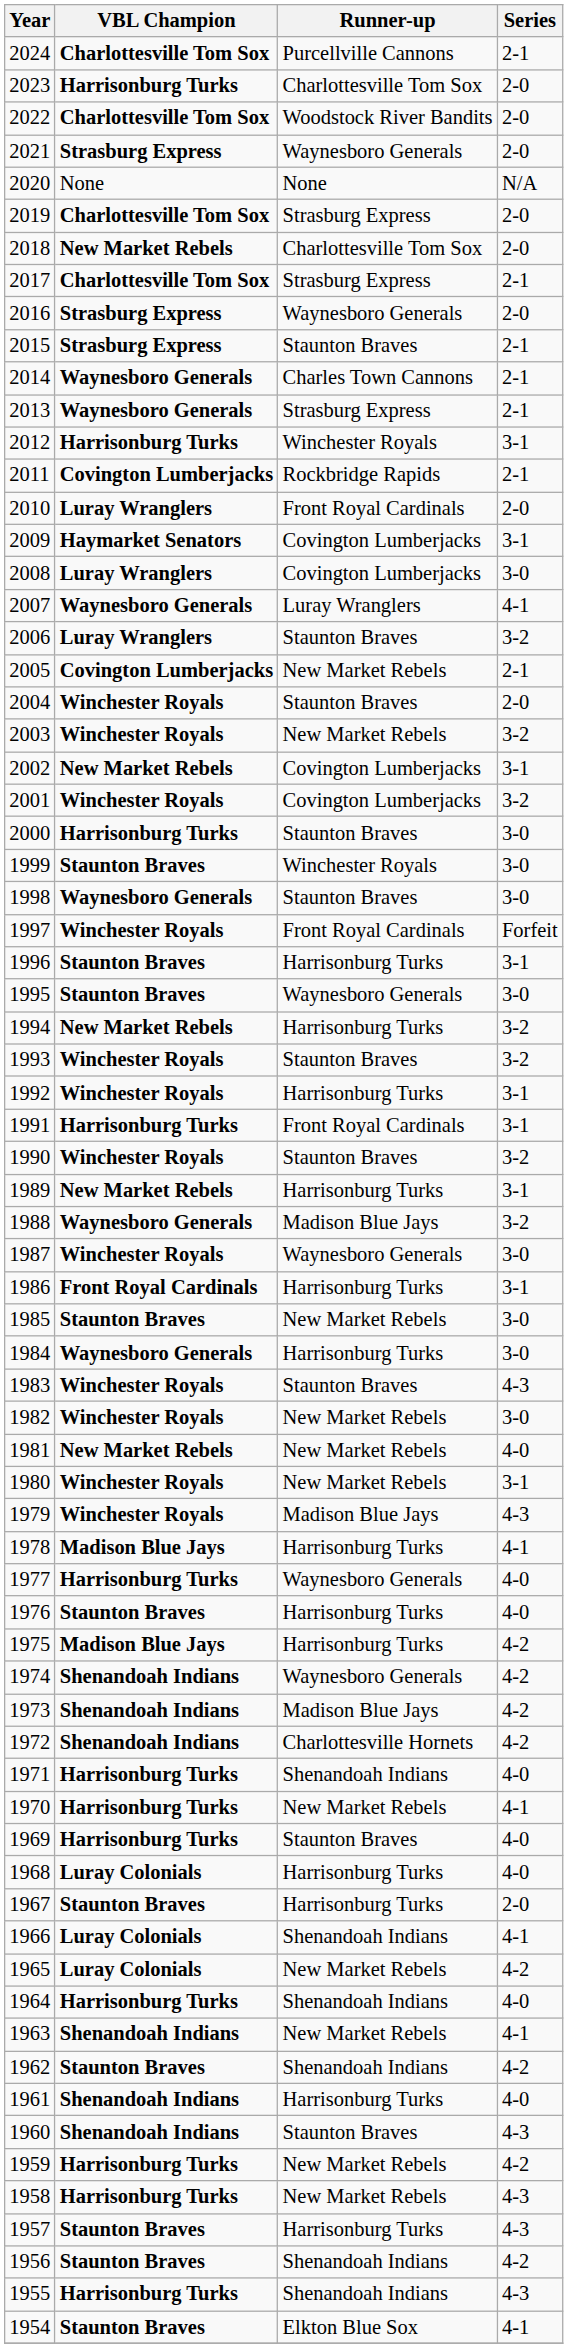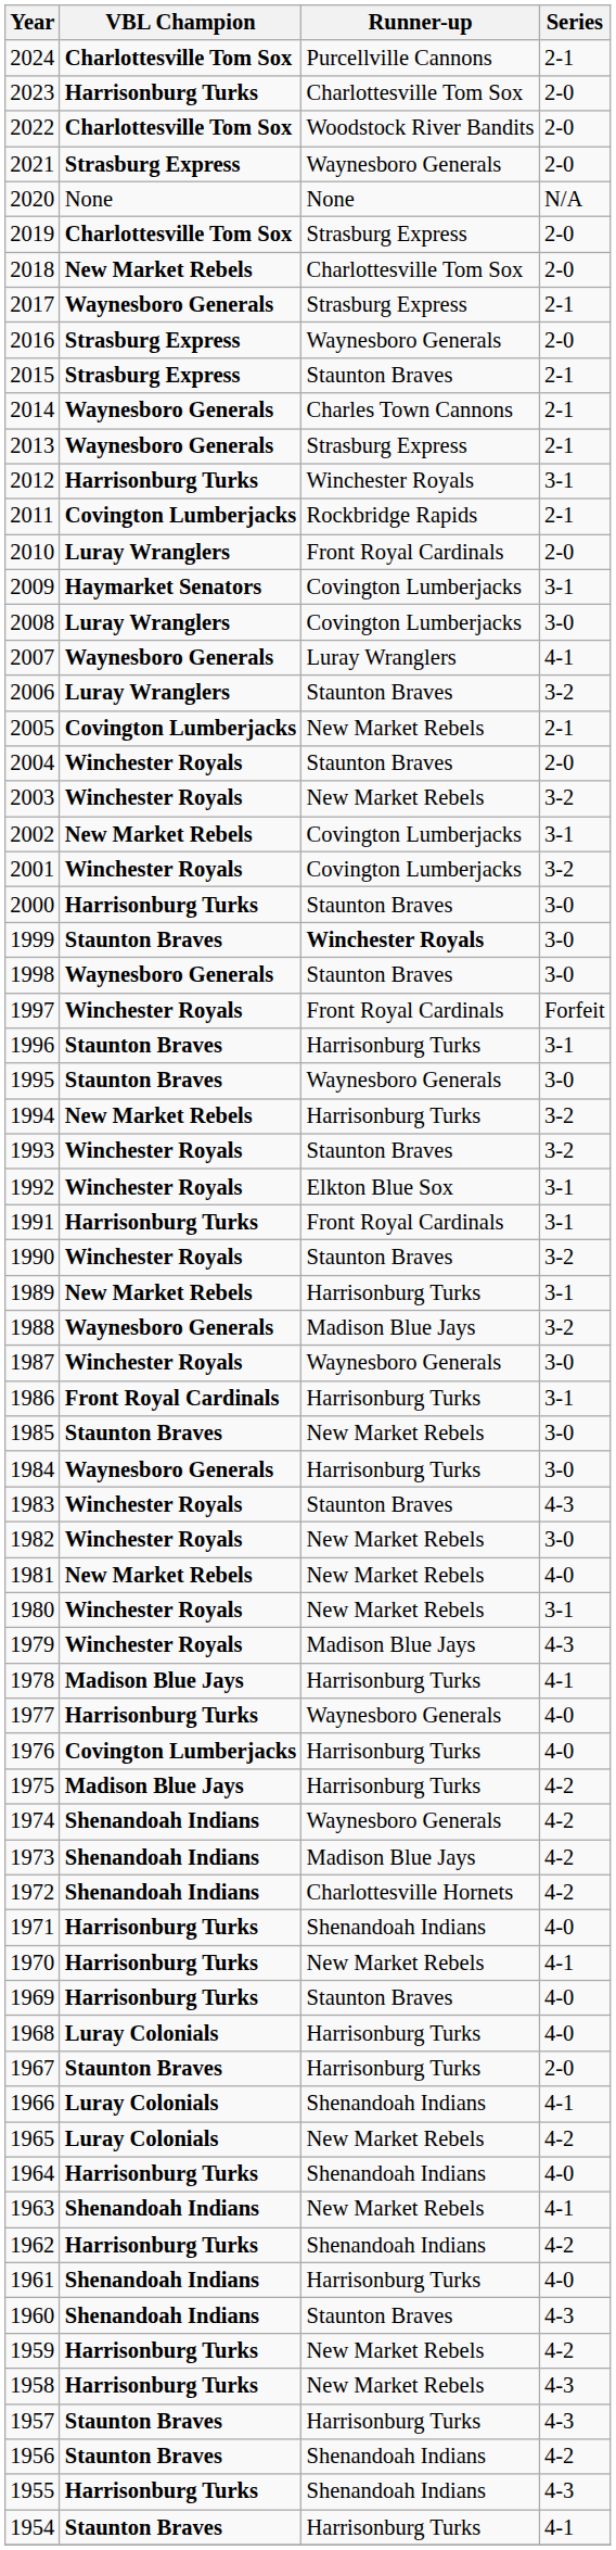 <table class="wikitable">
 <tr>
 <th>Year</th>
 <th>VBL Champion</th>
 <th>Runner-up</th>
 <th>Series</th>
 </tr>
 <tr>
 <td>2024</td>
 <td><strong>Charlottesville Tom Sox</strong></td>
 <td>Purcellville Cannons</td>
 <td>2-1</td>
 </tr>
 <tr>
 <td>2023</td>
 <td><strong>Harrisonburg Turks</strong></td>
 <td>Charlottesville Tom Sox</td>
 <td>2-0</td>
 </tr>
 <tr>
 <td>2022</td>
 <td><strong>Charlottesville Tom Sox</strong></td>
 <td>Woodstock River Bandits</td>
 <td>2-0</td>
 </tr>
 <tr>
 <td>2021</td>
 <td><strong>Strasburg Express</strong></td>
 <td>Waynesboro Generals</td>
 <td>2-0</td>
 </tr>
 <tr>
 <td>2020</td>
 <td>None</td>
 <td>None</td>
 <td>N/A</td>
 </tr>
 <tr>
 <td>2019</td>
 <td><strong>Charlottesville Tom Sox</strong></td>
 <td>Strasburg Express</td>
 <td>2-0</td>
 </tr>
 <tr>
 <td>2018</td>
 <td><strong>New Market Rebels</strong></td>
 <td>Charlottesville Tom Sox</td>
 <td>2-0</td>
 </tr>
 <tr>
 <td>2017</td>
-<td><strong>Charlottesville Tom Sox</strong></td>
+<td><strong>Waynesboro Generals</strong></td>
 <td>Strasburg Express</td>
 <td>2-1</td>
 </tr>
 <tr>
 <td>2016</td>
 <td><strong>Strasburg Express</strong></td>
 <td>Waynesboro Generals</td>
 <td>2-0</td>
 </tr>
 <tr>
 <td>2015</td>
 <td><strong>Strasburg Express</strong></td>
 <td>Staunton Braves</td>
 <td>2-1</td>
 </tr>
 <tr>
 <td>2014</td>
 <td><strong>Waynesboro Generals</strong></td>
 <td>Charles Town Cannons</td>
 <td>2-1</td>
 </tr>
 <tr>
 <td>2013</td>
 <td><strong>Waynesboro Generals</strong></td>
 <td>Strasburg Express</td>
 <td>2-1</td>
 </tr>
 <tr>
 <td>2012</td>
 <td><strong>Harrisonburg Turks</strong></td>
 <td>Winchester Royals</td>
 <td>3-1</td>
 </tr>
 <tr>
 <td>2011</td>
 <td><strong>Covington Lumberjacks</strong></td>
 <td>Rockbridge Rapids</td>
 <td>2-1</td>
 </tr>
 <tr>
 <td>2010</td>
 <td><strong>Luray Wranglers</strong></td>
 <td>Front Royal Cardinals</td>
 <td>2-0</td>
 </tr>
 <tr>
 <td>2009</td>
 <td><strong>Haymarket Senators</strong></td>
 <td>Covington Lumberjacks</td>
 <td>3-1</td>
 </tr>
 <tr>
 <td>2008</td>
 <td><strong>Luray Wranglers</strong></td>
 <td>Covington Lumberjacks</td>
 <td>3-0</td>
 </tr>
 <tr>
 <td>2007</td>
 <td><strong>Waynesboro Generals</strong></td>
 <td>Luray Wranglers</td>
 <td>4-1</td>
 </tr>
 <tr>
 <td>2006</td>
 <td><strong>Luray Wranglers</strong></td>
 <td>Staunton Braves</td>
 <td>3-2</td>
 </tr>
 <tr>
 <td>2005</td>
 <td><strong>Covington Lumberjacks</strong></td>
 <td>New Market Rebels</td>
 <td>2-1</td>
 </tr>
 <tr>
 <td>2004</td>
 <td><strong>Winchester Royals</strong></td>
 <td>Staunton Braves</td>
 <td>2-0</td>
 </tr>
 <tr>
 <td>2003</td>
 <td><strong>Winchester Royals</strong></td>
 <td>New Market Rebels</td>
 <td>3-2</td>
 </tr>
 <tr>
 <td>2002</td>
 <td><strong>New Market Rebels</strong></td>
 <td>Covington Lumberjacks</td>
 <td>3-1</td>
 </tr>
 <tr>
 <td>2001</td>
 <td><strong>Winchester Royals</strong></td>
 <td>Covington Lumberjacks</td>
 <td>3-2</td>
 </tr>
 <tr>
 <td>2000</td>
 <td><strong>Harrisonburg Turks</strong></td>
 <td>Staunton Braves</td>
 <td>3-0</td>
 </tr>
 <tr>
 <td>1999</td>
 <td><strong>Staunton Braves</strong></td>
-<td>Winchester Royals</td>
+<td><strong>Winchester Royals</strong></td>
 <td>3-0</td>
 </tr>
 <tr>
 <td>1998</td>
 <td><strong>Waynesboro Generals</strong></td>
 <td>Staunton Braves</td>
 <td>3-0</td>
 </tr>
 <tr>
 <td>1997</td>
 <td><strong>Winchester Royals</strong></td>
 <td>Front Royal Cardinals</td>
 <td>Forfeit</td>
 </tr>
 <tr>
 <td>1996</td>
 <td><strong>Staunton Braves</strong></td>
 <td>Harrisonburg Turks</td>
 <td>3-1</td>
 </tr>
 <tr>
 <td>1995</td>
 <td><strong>Staunton Braves</strong></td>
 <td>Waynesboro Generals</td>
 <td>3-0</td>
 </tr>
 <tr>
 <td>1994</td>
 <td><strong>New Market Rebels</strong></td>
 <td>Harrisonburg Turks</td>
 <td>3-2</td>
 </tr>
 <tr>
 <td>1993</td>
 <td><strong>Winchester Royals</strong></td>
 <td>Staunton Braves</td>
 <td>3-2</td>
 </tr>
 <tr>
 <td>1992</td>
 <td><strong>Winchester Royals</strong></td>
-<td>Harrisonburg Turks</td>
+<td>Elkton Blue Sox</td>
 <td>3-1</td>
 </tr>
 <tr>
 <td>1991</td>
 <td><strong>Harrisonburg Turks</strong></td>
 <td>Front Royal Cardinals</td>
 <td>3-1</td>
 </tr>
 <tr>
 <td>1990</td>
 <td><strong>Winchester Royals</strong></td>
 <td>Staunton Braves</td>
 <td>3-2</td>
 </tr>
 <tr>
 <td>1989</td>
 <td><strong>New Market Rebels</strong></td>
 <td>Harrisonburg Turks</td>
 <td>3-1</td>
 </tr>
 <tr>
 <td>1988</td>
 <td><strong>Waynesboro Generals</strong></td>
 <td>Madison Blue Jays</td>
 <td>3-2</td>
 </tr>
 <tr>
 <td>1987</td>
 <td><strong>Winchester Royals</strong></td>
 <td>Waynesboro Generals</td>
 <td>3-0</td>
 </tr>
 <tr>
 <td>1986</td>
 <td><strong>Front Royal Cardinals</strong></td>
 <td>Harrisonburg Turks</td>
 <td>3-1</td>
 </tr>
 <tr>
 <td>1985</td>
 <td><strong>Staunton Braves</strong></td>
 <td>New Market Rebels</td>
 <td>3-0</td>
 </tr>
 <tr>
 <td>1984</td>
 <td><strong>Waynesboro Generals</strong></td>
 <td>Harrisonburg Turks</td>
 <td>3-0</td>
 </tr>
 <tr>
 <td>1983</td>
 <td><strong>Winchester Royals</strong></td>
 <td>Staunton Braves</td>
 <td>4-3</td>
 </tr>
 <tr>
 <td>1982</td>
 <td><strong>Winchester Royals</strong></td>
 <td>New Market Rebels</td>
 <td>3-0</td>
 </tr>
 <tr>
 <td>1981</td>
 <td><strong>New Market Rebels</strong></td>
 <td>New Market Rebels</td>
 <td>4-0</td>
 </tr>
 <tr>
 <td>1980</td>
 <td><strong>Winchester Royals</strong></td>
 <td>New Market Rebels</td>
 <td>3-1</td>
 </tr>
 <tr>
 <td>1979</td>
 <td><strong>Winchester Royals</strong></td>
 <td>Madison Blue Jays</td>
 <td>4-3</td>
 </tr>
 <tr>
 <td>1978</td>
 <td><strong>Madison Blue Jays</strong></td>
 <td>Harrisonburg Turks</td>
 <td>4-1</td>
 </tr>
 <tr>
 <td>1977</td>
 <td><strong>Harrisonburg Turks</strong></td>
 <td>Waynesboro Generals</td>
 <td>4-0</td>
 </tr>
 <tr>
 <td>1976</td>
-<td><strong>Staunton Braves</strong></td>
+<td><strong>Covington Lumberjacks</strong></td>
 <td>Harrisonburg Turks</td>
 <td>4-0</td>
 </tr>
 <tr>
 <td>1975</td>
 <td><strong>Madison Blue Jays</strong></td>
 <td>Harrisonburg Turks</td>
 <td>4-2</td>
 </tr>
 <tr>
 <td>1974</td>
 <td><strong>Shenandoah Indians</strong></td>
 <td>Waynesboro Generals</td>
 <td>4-2</td>
 </tr>
 <tr>
 <td>1973</td>
 <td><strong>Shenandoah Indians</strong></td>
 <td>Madison Blue Jays</td>
 <td>4-2</td>
 </tr>
 <tr>
 <td>1972</td>
 <td><strong> Shenandoah Indians</strong></td>
 <td>Charlottesville Hornets</td>
 <td>4-2</td>
 </tr>
 <tr>
 <td>1971</td>
 <td><strong>Harrisonburg Turks</strong></td>
 <td>Shenandoah Indians</td>
 <td>4-0</td>
 </tr>
 <tr>
 <td>1970</td>
 <td><strong>Harrisonburg Turks</strong></td>
 <td>New Market Rebels</td>
 <td>4-1</td>
 </tr>
 <tr>
 <td>1969</td>
 <td><strong>Harrisonburg Turks</strong></td>
 <td>Staunton Braves</td>
 <td>4-0</td>
 </tr>
 <tr>
 <td>1968</td>
 <td><strong>Luray Colonials</strong></td>
 <td>Harrisonburg Turks</td>
 <td>4-0</td>
 </tr>
 <tr>
 <td>1967</td>
 <td><strong>Staunton Braves</strong></td>
 <td>Harrisonburg Turks</td>
 <td>2-0</td>
 </tr>
 <tr>
 <td>1966</td>
 <td><strong>Luray Colonials</strong></td>
 <td>Shenandoah Indians</td>
 <td>4-1</td>
 </tr>
 <tr>
 <td>1965</td>
 <td><strong>Luray Colonials</strong></td>
 <td>New Market Rebels</td>
 <td>4-2</td>
 </tr>
 <tr>
 <td>1964</td>
 <td><strong>Harrisonburg Turks</strong></td>
 <td>Shenandoah Indians</td>
 <td>4-0</td>
 </tr>
 <tr>
 <td>1963</td>
 <td><strong>Shenandoah Indians</strong></td>
 <td>New Market Rebels</td>
 <td>4-1</td>
 </tr>
 <tr>
 <td>1962</td>
-<td><strong>Staunton Braves</strong></td>
+<td><strong>Harrisonburg Turks</strong></td>
 <td>Shenandoah Indians</td>
 <td>4-2</td>
 </tr>
 <tr>
 <td>1961</td>
 <td><strong>Shenandoah Indians</strong></td>
 <td>Harrisonburg Turks</td>
 <td>4-0</td>
 </tr>
 <tr>
 <td>1960</td>
 <td><strong>Shenandoah Indians</strong></td>
 <td>Staunton Braves</td>
 <td>4-3</td>
 </tr>
 <tr>
 <td>1959</td>
 <td><strong>Harrisonburg Turks</strong></td>
 <td>New Market Rebels</td>
 <td>4-2</td>
 </tr>
 <tr>
 <td>1958</td>
 <td><strong>Harrisonburg Turks</strong></td>
 <td>New Market Rebels</td>
 <td>4-3</td>
 </tr>
 <tr>
 <td>1957</td>
 <td><strong>Staunton Braves</strong></td>
 <td>Harrisonburg Turks</td>
 <td>4-3</td>
 </tr>
 <tr>
 <td>1956</td>
 <td><strong>Staunton Braves</strong></td>
 <td>Shenandoah Indians</td>
 <td>4-2</td>
 </tr>
 <tr>
 <td>1955</td>
 <td><strong>Harrisonburg Turks</strong></td>
 <td>Shenandoah Indians</td>
 <td>4-3</td>
 </tr>
 <tr>
 <td>1954</td>
 <td><strong>Staunton Braves</strong></td>
-<td>Elkton Blue Sox</td>
+<td>Harrisonburg Turks</td>
 <td>4-1</td>
 </tr>
 <tr>
 </tr>
 </table>
